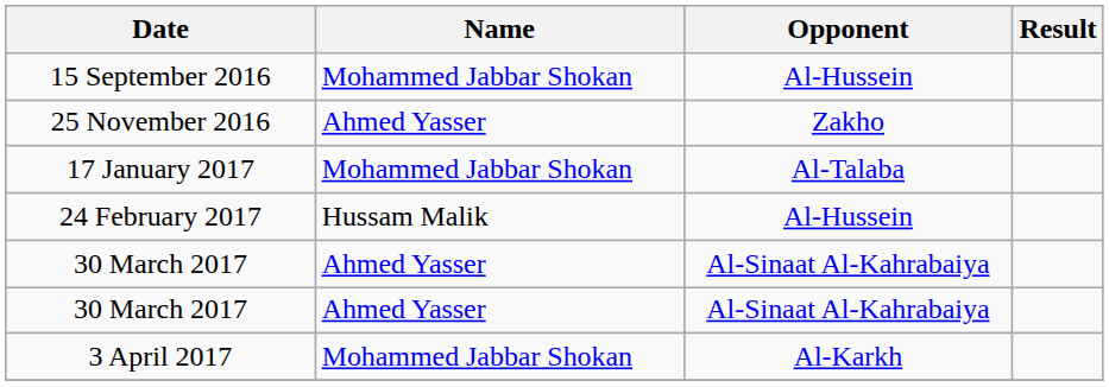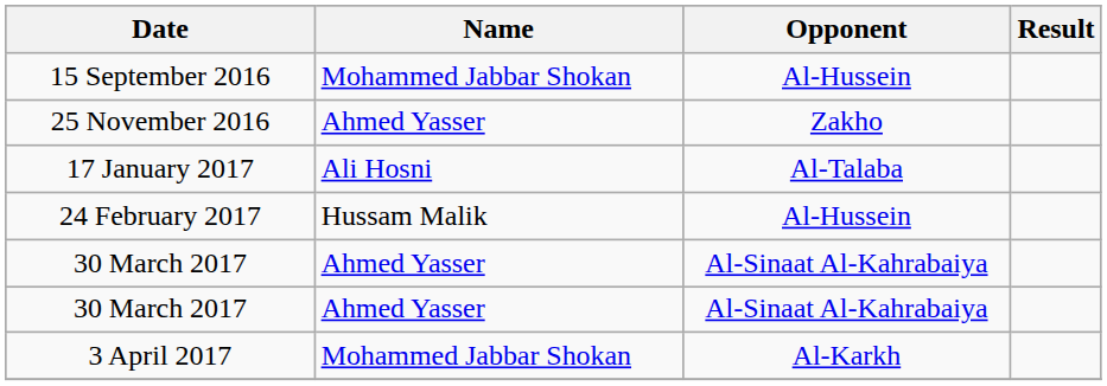 <table class="wikitable sortable" style="font-size: 90%; text-align: center;">
 <tr>
 <th style="width:150px;">Date</th>
 <th style="width:180px;">Name</th>
 <th style="width:160px;">Opponent</th>
 <th style="width:30px;">Result</th>
 </tr>
 <tr>
 <td>15 September 2016</td>
 <td style="text-align:left"> <a href='#'>Mohammed Jabbar Shokan</a></td>
 <td><a href='#'>Al-Hussein</a></td>
 <td></td>
 </tr>
 <tr>
 <td>25 November 2016</td>
 <td style="text-align:left"> <a href='#'>Ahmed Yasser</a></td>
 <td><a href='#'>Zakho</a></td>
 <td></td>
 </tr>
 <tr>
 <td>17 January 2017</td>
-<td style="text-align:left"> <a href='#'>Mohammed Jabbar Shokan</a></td>
+<td style="text-align:left"> <a href='#'>Ali Hosni</a></td>
 <td><a href='#'>Al-Talaba</a></td>
 <td></td>
 </tr>
 <tr>
 <td>24 February 2017</td>
 <td style="text-align:left"> Hussam Malik</td>
 <td><a href='#'>Al-Hussein</a></td>
 <td></td>
 </tr>
 <tr>
 <td>30 March 2017</td>
 <td style="text-align:left"> <a href='#'>Ahmed Yasser</a></td>
 <td><a href='#'>Al-Sinaat Al-Kahrabaiya</a></td>
 <td></td>
 </tr>
 <tr>
 <td>30 March 2017</td>
 <td style="text-align:left"> <a href='#'>Ahmed Yasser</a></td>
 <td><a href='#'>Al-Sinaat Al-Kahrabaiya</a></td>
 <td></td>
 </tr>
 <tr>
 <td>3 April 2017</td>
 <td style="text-align:left"> <a href='#'>Mohammed Jabbar Shokan</a></td>
 <td><a href='#'>Al-Karkh</a></td>
 <td></td>
 </tr>
 <tr>
 </tr>
 </table>
